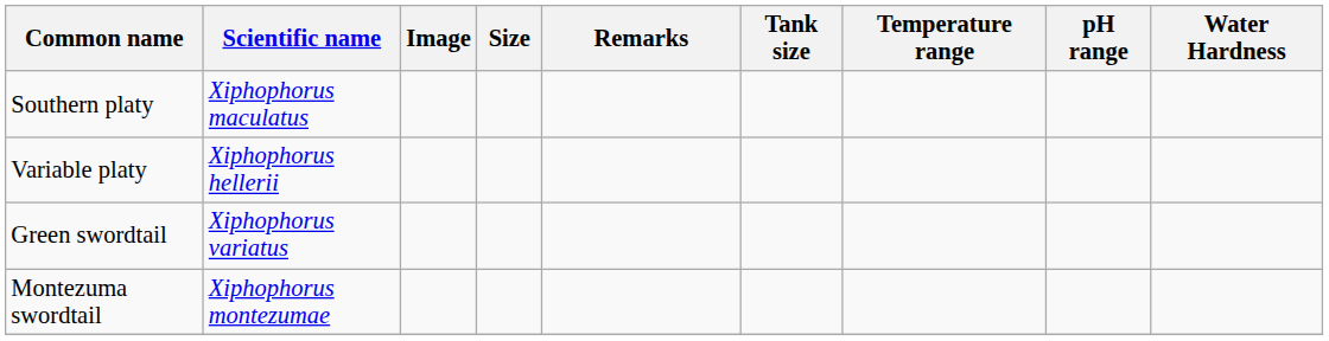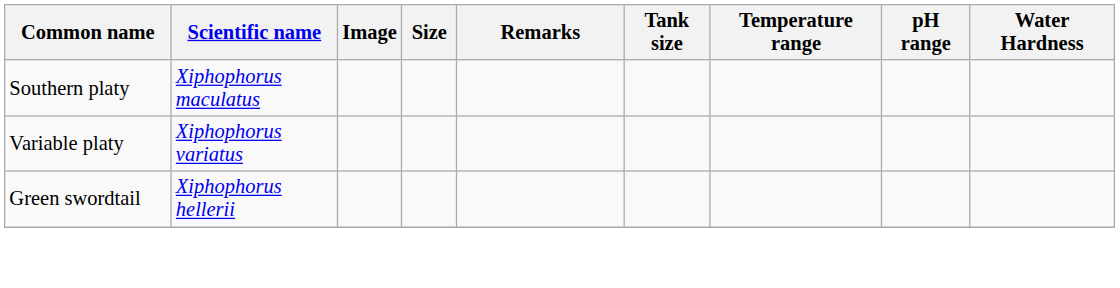 <table class="wikitable sortable">
 <tr>
 <th width="15%">Common name</th>
 <th width="15%"><a href='#'>Scientific name</a></th>
 <th width="1%">Image</th>
 <th width="5%">Size</th>
 <th width="15%">Remarks</th>
 <th>Tank size</th>
 <th class="unsortable">Temperature range</th>
 <th class="unsortable">pH range</th>
 <th>Water Hardness</th>
 </tr>
 <tr>
 <td>Southern platy</td>
 <td><em><a href='#'>Xiphophorus maculatus</a></em></td>
 <td align="center"></td>
 <td align="center"></td>
 <td></td>
 <td></td>
 <td></td>
 <td></td>
 <td></td>
 </tr>
 <tr>
 <td>Variable platy</td>
-<td><em><a href='#'>Xiphophorus hellerii</a></em></td>
+<td><em><a href='#'>Xiphophorus variatus</a></em></td>
 <td align="center"></td>
 <td align="center"></td>
 <td></td>
 <td></td>
 <td></td>
 <td></td>
 <td></td>
 </tr>
 <tr>
 <td>Green swordtail</td>
-<td><em><a href='#'>Xiphophorus variatus</a></em></td>
-<td align="center"></td>
-<td align="center"></td>
-<td></td>
-<td></td>
-<td></td>
-<td></td>
-<td></td>
-</tr>
-<tr>
-<td>Montezuma swordtail</td>
-<td><em><a href='#'>Xiphophorus montezumae</a></em></td>
+<td><em><a href='#'>Xiphophorus hellerii</a></em></td>
 <td align="center"></td>
 <td align="center"></td>
 <td></td>
 <td></td>
 <td></td>
 <td></td>
 <td></td>
 </tr>
 <tr>
 </tr>
 </table>
